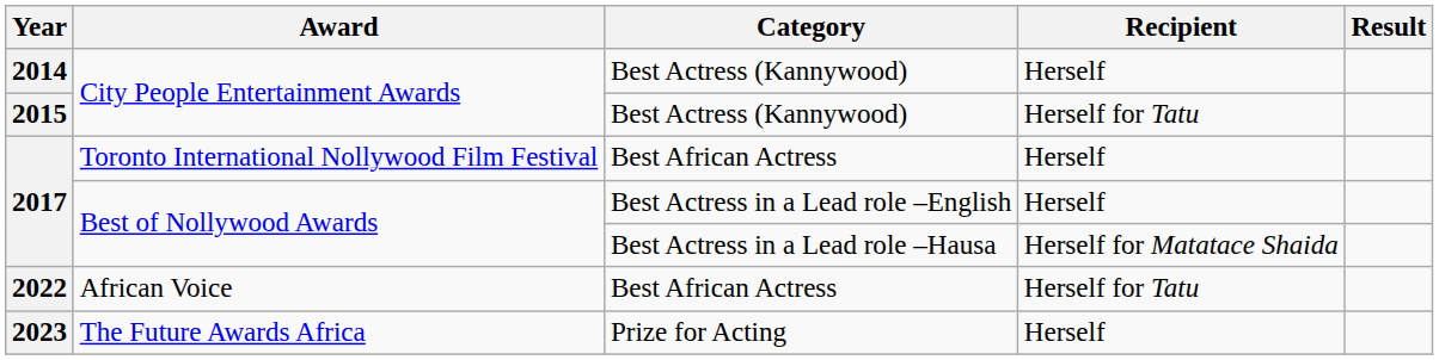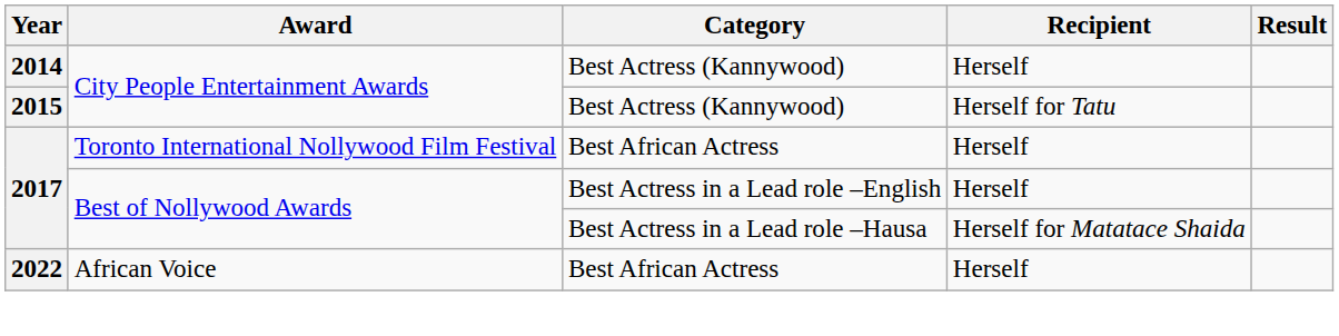 <table class="wikitable sortable">
 <tr>
 <th>Year</th>
 <th>Award</th>
 <th>Category</th>
 <th>Recipient</th>
 <th>Result</th>
 </tr>
 <tr>
 <th scope="row">2014</th>
 <td rowspan="2"><a href='#'>City People Entertainment Awards</a></td>
 <td>Best Actress (Kannywood)</td>
 <td>Herself</td>
 <td></td>
 </tr>
 <tr>
 <th scope="row">2015</th>
 <td>Best Actress (Kannywood)</td>
 <td>Herself for <em>Tatu</em></td>
 <td></td>
 </tr>
 <tr>
 <th rowspan="3" scope="row">2017</th>
 <td><a href='#'>Toronto International Nollywood Film Festival</a></td>
 <td>Best African Actress</td>
 <td>Herself</td>
 <td></td>
 </tr>
 <tr>
 <td rowspan="2"><a href='#'>Best of Nollywood Awards</a></td>
 <td>Best Actress in a Lead role –English</td>
 <td>Herself</td>
 <td></td>
 </tr>
 <tr>
 <td>Best Actress in a Lead role –Hausa</td>
 <td>Herself for <em>Matatace Shaida</em></td>
 <td></td>
 </tr>
 <tr>
 <th>2022</th>
 <td>African Voice</td>
 <td>Best African Actress</td>
-<td>Herself for <em>Tatu</em></td>
-<td></td>
-</tr>
-<tr>
-<th scope="row">2023</th>
-<td><a href='#'>The Future Awards Africa</a></td>
-<td>Prize for Acting</td>
-<td rowspan="1">Herself</td>
+<td>Herself</td>
 <td></td>
 </tr>
 </table>
